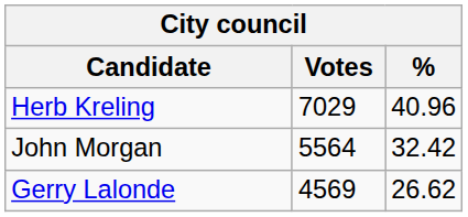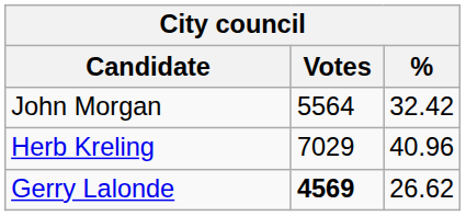 <table class="wikitable">
 <tr>
 <th colspan="3">City council</th>
 </tr>
 <tr>
 <th style="width: 170px">Candidate</th>
 <th style="width: 50px">Votes</th>
 <th style="width: 40px">%</th>
 </tr>
 <tr>
+<td>John Morgan</td>
+<td>5564</td>
+<td>32.42</td>
+</tr>
+<tr>
 <td><a href='#'>Herb Kreling</a></td>
 <td>7029</td>
 <td>40.96</td>
 </tr>
 <tr>
-<td>John Morgan</td>
-<td>5564</td>
-<td>32.42</td>
-</tr>
-<tr>
 <td><a href='#'>Gerry Lalonde</a></td>
-<td>4569</td>
+<td><strong>4569</strong></td>
 <td>26.62</td>
 </tr>
 </table>
